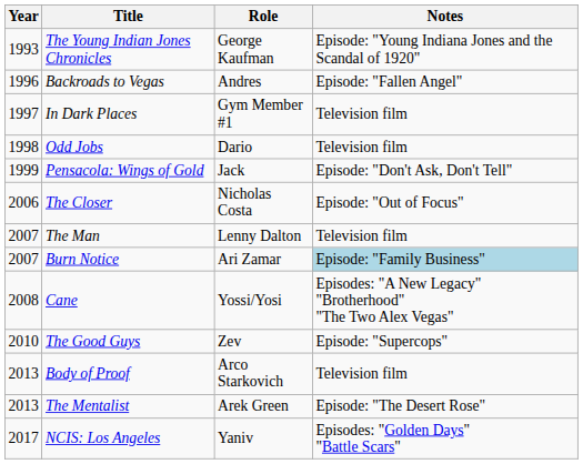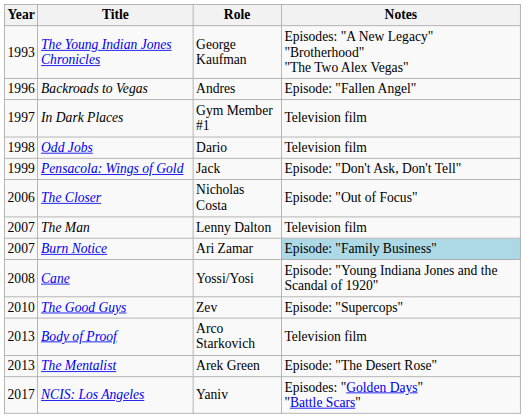 <table class="wikitable">
 <tr>
 <th>Year</th>
 <th>Title</th>
 <th>Role</th>
 <th>Notes</th>
 </tr>
 <tr>
 <td>1993</td>
 <td><em><a href='#'>The Young Indian Jones Chronicles</a></em></td>
 <td>George Kaufman</td>
-<td>Episode: "Young Indiana Jones and the Scandal of 1920"</td>
+<td>Episodes: "A New Legacy"<br>"Brotherhood"<br>"The Two Alex Vegas"</td>
 </tr>
 <tr>
 <td>1996</td>
 <td><em>Backroads to Vegas</em></td>
 <td>Andres</td>
 <td>Episode: "Fallen Angel"</td>
 </tr>
 <tr>
 <td>1997</td>
 <td><em>In Dark Places</em></td>
 <td>Gym Member #1</td>
 <td>Television film</td>
 </tr>
 <tr>
 <td>1998</td>
 <td><em><a href='#'>Odd Jobs</a></em></td>
 <td>Dario</td>
 <td>Television film</td>
 </tr>
 <tr>
 <td>1999</td>
 <td><em><a href='#'>Pensacola: Wings of Gold</a></em></td>
 <td>Jack</td>
 <td>Episode: "Don't Ask, Don't Tell"</td>
 </tr>
 <tr>
 <td>2006</td>
 <td><em><a href='#'>The Closer</a></em></td>
 <td>Nicholas Costa</td>
 <td>Episode: "Out of Focus"</td>
 </tr>
 <tr>
 <td>2007</td>
 <td><em>The Man</em></td>
 <td>Lenny Dalton</td>
 <td>Television film</td>
 </tr>
 <tr>
 <td>2007</td>
 <td><em><a href='#'>Burn Notice</a></em></td>
 <td>Ari Zamar</td>
 <td style="background: lightblue;">Episode: "Family Business"</td>
 </tr>
 <tr>
 <td>2008</td>
 <td><em><a href='#'>Cane</a></em></td>
 <td>Yossi/Yosi</td>
-<td>Episodes: "A New Legacy"<br>"Brotherhood"<br>"The Two Alex Vegas"</td>
+<td>Episode: "Young Indiana Jones and the Scandal of 1920"</td>
 </tr>
 <tr>
 <td>2010</td>
 <td><em><a href='#'>The Good Guys</a></em></td>
 <td>Zev</td>
 <td>Episode: "Supercops"</td>
 </tr>
 <tr>
 <td>2013</td>
 <td><em><a href='#'>Body of Proof</a></em></td>
 <td>Arco Starkovich</td>
 <td>Television film</td>
 </tr>
 <tr>
 <td>2013</td>
 <td><em><a href='#'>The Mentalist</a></em></td>
 <td>Arek Green</td>
 <td>Episode: "The Desert Rose"</td>
 </tr>
 <tr>
 <td>2017</td>
 <td><em><a href='#'>NCIS: Los Angeles</a></em></td>
 <td>Yaniv</td>
 <td>Episodes: "<a href='#'>Golden Days</a>"<br>"<a href='#'>Battle Scars</a>"</td>
 </tr>
 </table>
